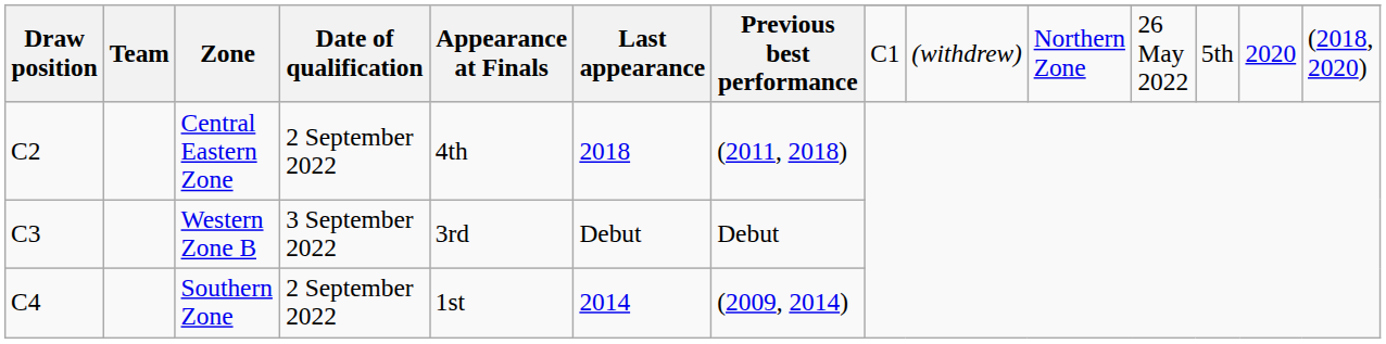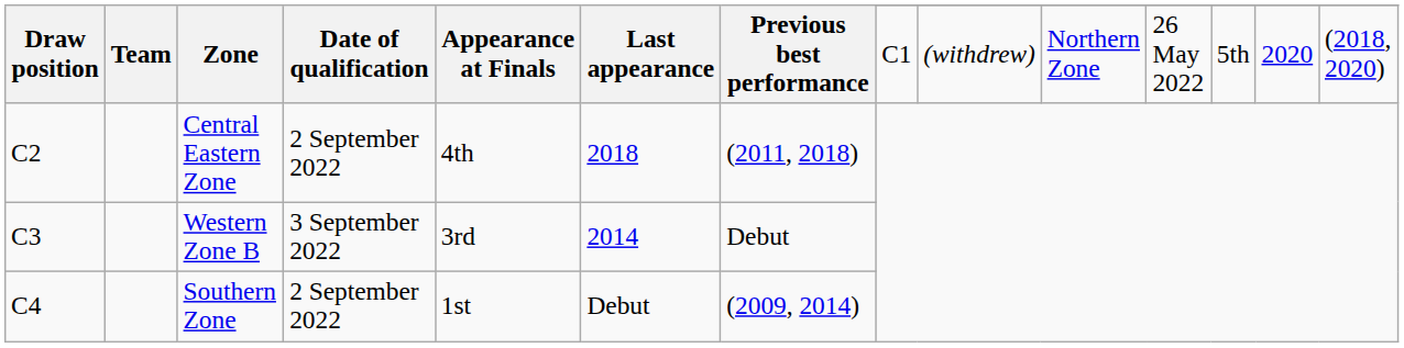 <table class="wikitable sortable">
 <tr>
 <th rowspan=2>Draw position</th>
 <th rowspan=2>Team</th>
 <th rowspan=2>Zone</th>
 <th rowspan=2>Date of qualification</th>
 <th rowspan=2>Appearance at Finals</th>
 <th rowspan=2>Last appearance</th>
 <th rowspan=2>Previous best performance</th>
 </tr>
 <tr>
 <td>C1</td>
 <td style=white-space:nowrap> <em>(withdrew)</em></td>
 <td><a href='#'>Northern Zone</a></td>
 <td data-sort-value="3">26 May 2022</td>
 <td>5th</td>
 <td><a href='#'>2020</a></td>
 <td data-sort-value="1.1"> (<a href='#'>2018</a>, <a href='#'>2020</a>)</td>
 </tr>
 <tr>
 <td>C2</td>
 <td style=white-space:nowrap></td>
 <td><a href='#'>Central Eastern Zone</a></td>
 <td data-sort-value="3">2 September 2022</td>
 <td>4th</td>
 <td><a href='#'>2018</a></td>
 <td data-sort-value="1.1"> (<a href='#'>2011</a>, <a href='#'>2018</a>)</td>
 </tr>
 <tr>
 <td>C3</td>
 <td style=white-space:nowrap></td>
 <td><a href='#'>Western Zone B</a></td>
 <td data-sort-value="3">3 September 2022</td>
 <td>3rd</td>
-<td>Debut</td>
+<td><a href='#'>2014</a></td>
 <td data-sort-value="1.1">Debut</td>
 </tr>
 <tr>
 <td>C4</td>
 <td style=white-space:nowrap></td>
 <td><a href='#'>Southern Zone</a></td>
 <td data-sort-value="3">2 September 2022</td>
 <td>1st</td>
-<td><a href='#'>2014</a></td>
+<td>Debut</td>
 <td data-sort-value="1.1"> (<a href='#'>2009</a>, <a href='#'>2014</a>)</td>
 </tr>
 </table>
